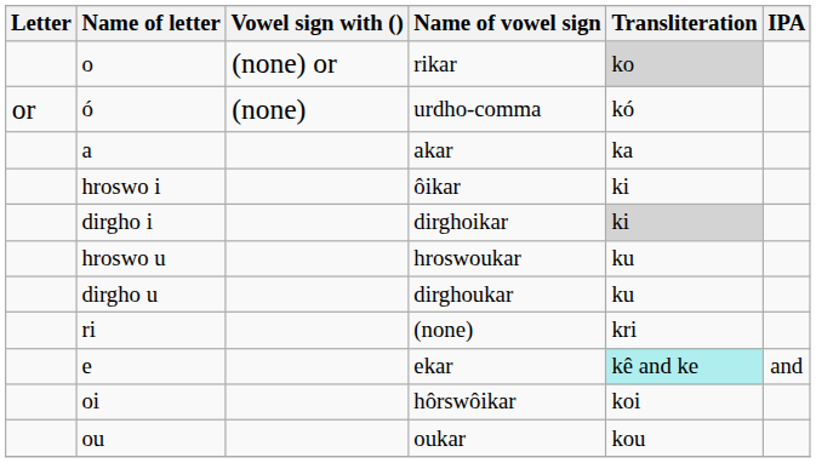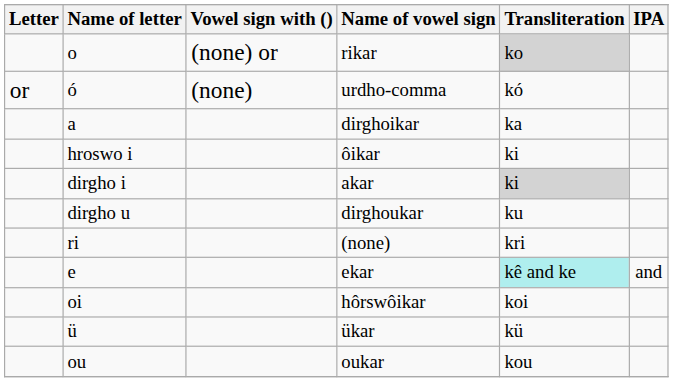 <table class="wikitable">
 <tr>
 </tr>
 <tr>
 <th>Letter</th>
 <th>Name of letter</th>
 <th>Vowel sign with  ()</th>
 <th>Name of vowel sign</th>
 <th>Transliteration</th>
 <th>IPA</th>
 </tr>
 <tr>
 <td style="font-size:125%;"></td>
 <td>o</td>
 <td style="font-size:125%;"> <span>(none) or</span> </td>
 <td>rikar</td>
 <td style="background: lightgrey;">ko</td>
 <td align=center></td>
 </tr>
 <tr>
 <td style="font-size:125%;"> <span> or</span> </td>
 <td>ó</td>
 <td style="font-size:125%;"> <span>(none)</span></td>
 <td>urdho-comma</td>
 <td>kó</td>
 <td align=center></td>
 </tr>
 <tr>
 <td style="font-size:125%;"></td>
 <td>a</td>
 <td style="font-size:125%;"></td>
-<td>akar</td>
+<td>dirghoikar</td>
 <td>ka</td>
 <td align=center></td>
 </tr>
 <tr>
 <td style="font-size:125%;"></td>
 <td>hroswo i</td>
 <td style="font-size:125%;"></td>
 <td>ôikar</td>
 <td>ki</td>
 <td align=center></td>
 </tr>
 <tr>
 <td style="font-size:125%;"></td>
 <td>dirgho i</td>
 <td style="font-size:125%;"></td>
-<td>dirghoikar</td>
+<td>akar</td>
 <td style="background: lightgrey;">ki</td>
-<td align=center></td>
-</tr>
-<tr>
-<td style="font-size:125%;"></td>
-<td>hroswo u</td>
-<td style="font-size:125%;"></td>
-<td>hroswoukar</td>
-<td>ku</td>
 <td align=center></td>
 </tr>
 <tr>
 <td style="font-size:125%;"></td>
 <td>dirgho u</td>
 <td style="font-size:125%;"></td>
 <td>dirghoukar</td>
 <td>ku</td>
 <td align=center></td>
 </tr>
 <tr>
 <td style="font-size:125%;"></td>
 <td>ri</td>
 <td style="font-size:125%;"></td>
 <td>(none)</td>
 <td>kri</td>
 <td align=center></td>
 </tr>
 <tr>
 <td style="font-size:125%;"></td>
 <td>e</td>
 <td style="font-size:125%;"></td>
 <td>ekar</td>
 <td style="background: paleturquoise;">kê and ke</td>
 <td align=center> and </td>
 </tr>
 <tr>
 <td style="font-size:125%;"></td>
 <td>oi</td>
 <td style="font-size:125%;"></td>
 <td>hôrswôikar</td>
 <td>koi</td>
 <td align=center></td>
 </tr>
 <tr>
 <td style="font-size:125%;"></td>
+<td>ü</td>
+<td style="font-size:125%;"></td>
+<td>ükar</td>
+<td>kü</td>
+<td align=center></td>
+</tr>
+<tr>
+<td style="font-size:125%;"></td>
 <td>ou</td>
 <td style="font-size:125%;"></td>
 <td>oukar</td>
 <td>kou</td>
 <td align=center></td>
 </tr>
 <tr>
 </tr>
 </table>
